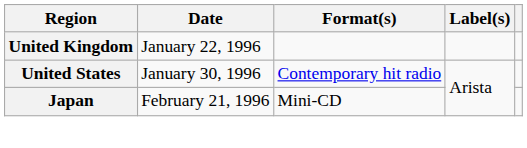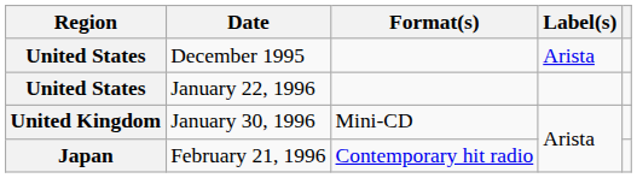 <table class="wikitable plainrowheaders">
 <tr>
 <th scope="col">Region</th>
 <th scope="col">Date</th>
 <th scope="col">Format(s)</th>
 <th scope="col">Label(s)</th>
 <th scope="col"></th>
 </tr>
 <tr>
-<th scope="row">United Kingdom</th>
+<th scope="row">United States</th>
+<td>December 1995</td>
+<td></td>
+<td><a href='#'>Arista</a></td>
+<td></td>
+</tr>
+<tr>
+<th scope="row">United States</th>
 <td>January 22, 1996</td>
 <td></td>
 <td></td>
 <td></td>
 </tr>
 <tr>
-<th scope="row">United States</th>
+<th scope="row">United Kingdom</th>
 <td>January 30, 1996</td>
-<td><a href='#'>Contemporary hit radio</a></td>
+<td>Mini-CD</td>
 <td rowspan="2">Arista</td>
 <td></td>
 </tr>
 <tr>
 <th scope="row">Japan</th>
 <td>February 21, 1996</td>
-<td>Mini-CD</td>
+<td><a href='#'>Contemporary hit radio</a></td>
 <td></td>
 </tr>
 </table>
